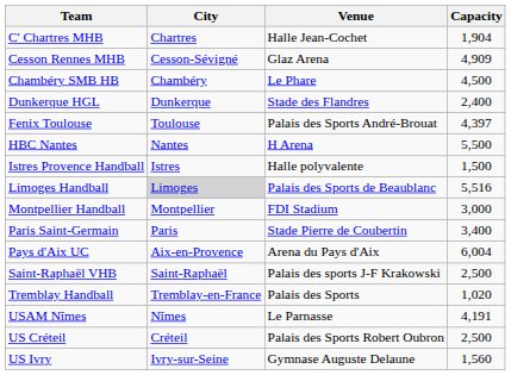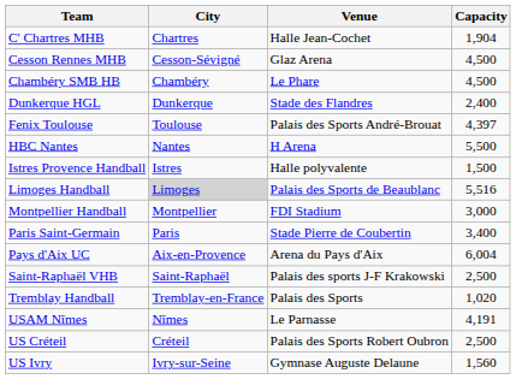 <table class="wikitable sortable">
 <tr>
 <th>Team</th>
 <th>City</th>
 <th>Venue</th>
 <th>Capacity</th>
 </tr>
 <tr>
 <td><a href='#'>C' Chartres MHB</a></td>
 <td><a href='#'>Chartres</a></td>
 <td>Halle Jean-Cochet</td>
 <td align="center">1,904</td>
 </tr>
 <tr>
 <td><a href='#'>Cesson Rennes MHB</a></td>
 <td><a href='#'>Cesson-Sévigné</a></td>
 <td>Glaz Arena</td>
-<td align="center">4,909</td>
+<td align="center">4,500</td>
 </tr>
 <tr>
 <td><a href='#'>Chambéry SMB HB</a></td>
 <td><a href='#'>Chambéry</a></td>
 <td><a href='#'>Le Phare</a></td>
 <td align="center">4,500</td>
 </tr>
 <tr>
 <td><a href='#'>Dunkerque HGL</a></td>
 <td><a href='#'>Dunkerque</a></td>
 <td><a href='#'>Stade des Flandres</a></td>
 <td align="center">2,400</td>
 </tr>
 <tr>
 <td><a href='#'>Fenix Toulouse</a></td>
 <td><a href='#'>Toulouse</a></td>
 <td>Palais des Sports André-Brouat</td>
 <td align="center">4,397</td>
 </tr>
 <tr>
 <td><a href='#'>HBC Nantes</a></td>
 <td><a href='#'>Nantes</a></td>
 <td><a href='#'>H Arena</a></td>
 <td align="center">5,500</td>
 </tr>
 <tr>
 <td><a href='#'>Istres Provence Handball</a></td>
 <td><a href='#'>Istres</a></td>
 <td>Halle polyvalente</td>
 <td align="center">1,500</td>
 </tr>
 <tr>
 <td><a href='#'>Limoges Handball</a></td>
 <td style="background: lightgrey;"><a href='#'>Limoges</a></td>
 <td><a href='#'>Palais des Sports de Beaublanc</a></td>
 <td align="center">5,516</td>
 </tr>
 <tr>
 <td><a href='#'>Montpellier Handball</a></td>
 <td><a href='#'>Montpellier</a></td>
 <td><a href='#'>FDI Stadium</a></td>
 <td align="center">3,000</td>
 </tr>
 <tr>
 <td><a href='#'>Paris Saint-Germain</a></td>
 <td><a href='#'>Paris</a></td>
 <td><a href='#'>Stade Pierre de Coubertin</a></td>
 <td align="center">3,400</td>
 </tr>
 <tr>
 <td><a href='#'>Pays d'Aix UC</a></td>
 <td><a href='#'>Aix-en-Provence</a></td>
 <td>Arena du Pays d'Aix</td>
 <td align="center">6,004</td>
 </tr>
 <tr>
 <td><a href='#'>Saint-Raphaël VHB</a></td>
 <td><a href='#'>Saint-Raphaël</a></td>
 <td>Palais des sports J-F Krakowski</td>
 <td align="center">2,500</td>
 </tr>
 <tr>
 <td><a href='#'>Tremblay Handball</a></td>
 <td><a href='#'>Tremblay-en-France</a></td>
 <td>Palais des Sports</td>
 <td align="center">1,020</td>
 </tr>
 <tr>
 <td><a href='#'>USAM Nîmes</a></td>
 <td><a href='#'>Nîmes</a></td>
 <td>Le Parnasse</td>
 <td align="center">4,191</td>
 </tr>
 <tr>
 <td><a href='#'>US Créteil</a></td>
 <td><a href='#'>Créteil</a></td>
 <td>Palais des Sports Robert Oubron</td>
 <td align="center">2,500</td>
 </tr>
 <tr>
 <td><a href='#'>US Ivry</a></td>
 <td><a href='#'>Ivry-sur-Seine</a></td>
 <td>Gymnase Auguste Delaune</td>
 <td align="center">1,560</td>
 </tr>
 </table>
